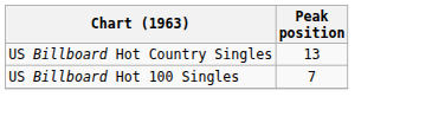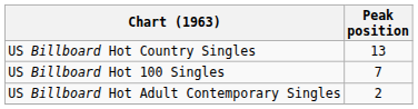 <table class="wikitable sortable">
 <tr>
 <th align="left">Chart (1963)</th>
 <th align="center">Peak<br>position</th>
 </tr>
 <tr>
 <td align="left">US <em>Billboard</em> Hot Country Singles</td>
 <td align="center">13</td>
 </tr>
 <tr>
 <td align="left">US <em>Billboard</em> Hot 100 Singles</td>
 <td align="center">7</td>
 </tr>
 <tr>
+<td align="left">US <em>Billboard</em> Hot Adult Contemporary Singles</td>
+<td align="center">2</td>
+</tr>
+<tr>
 </tr>
 </table>
